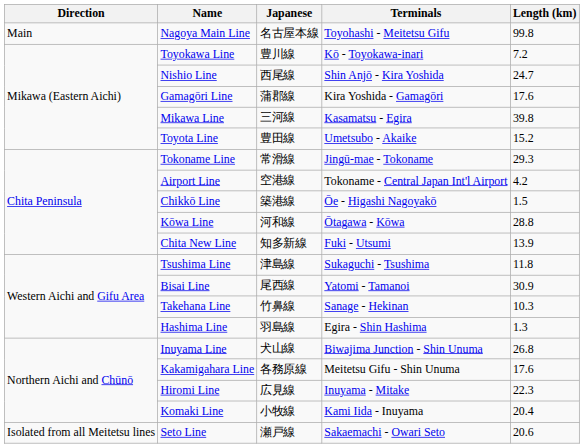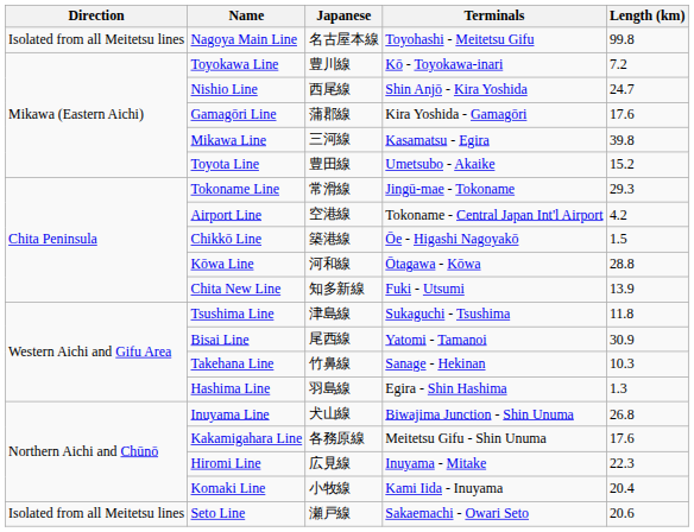 <table class="wikitable">
 <tr>
 <th>Direction</th>
 <th>Name</th>
 <th>Japanese</th>
 <th>Terminals</th>
 <th>Length (km)</th>
 </tr>
 <tr>
-<td>Main</td>
+<td>Isolated from all Meitetsu lines</td>
 <td> <a href='#'>Nagoya Main Line</a></td>
 <td>名古屋本線</td>
 <td><a href='#'>Toyohashi</a> - <a href='#'>Meitetsu Gifu</a></td>
 <td>99.8</td>
 </tr>
 <tr>
 <td rowspan="5">Mikawa (Eastern Aichi)</td>
 <td> <a href='#'>Toyokawa Line</a></td>
 <td>豊川線</td>
 <td><a href='#'>Kō</a> - <a href='#'>Toyokawa-inari</a></td>
 <td>7.2</td>
 </tr>
 <tr>
 <td> <a href='#'>Nishio Line</a></td>
 <td>西尾線</td>
 <td><a href='#'>Shin Anjō</a> - <a href='#'>Kira Yoshida</a></td>
 <td>24.7</td>
 </tr>
 <tr>
 <td> <a href='#'>Gamagōri Line</a></td>
 <td>蒲郡線</td>
 <td>Kira Yoshida - <a href='#'>Gamagōri</a></td>
 <td>17.6</td>
 </tr>
 <tr>
 <td>  <a href='#'>Mikawa Line</a></td>
 <td>三河線</td>
 <td><a href='#'>Kasamatsu</a> - <a href='#'>Egira</a></td>
 <td>39.8</td>
 </tr>
 <tr>
 <td> <a href='#'>Toyota Line</a></td>
 <td>豊田線</td>
 <td><a href='#'>Umetsubo</a> - <a href='#'>Akaike</a></td>
 <td>15.2</td>
 </tr>
 <tr>
 <td rowspan="5"><a href='#'>Chita Peninsula</a></td>
 <td> <a href='#'>Tokoname Line</a></td>
 <td>常滑線</td>
 <td><a href='#'>Jingū-mae</a> - <a href='#'>Tokoname</a></td>
 <td>29.3</td>
 </tr>
 <tr>
 <td> <a href='#'>Airport Line</a></td>
 <td>空港線</td>
 <td>Tokoname - <a href='#'>Central Japan Int'l Airport</a></td>
 <td>4.2</td>
 </tr>
 <tr>
 <td> <a href='#'>Chikkō Line</a></td>
 <td>築港線</td>
 <td><a href='#'>Ōe</a> - <a href='#'>Higashi Nagoyakō</a></td>
 <td>1.5</td>
 </tr>
 <tr>
 <td> <a href='#'>Kōwa Line</a></td>
 <td>河和線</td>
 <td><a href='#'>Ōtagawa</a> - <a href='#'>Kōwa</a></td>
 <td>28.8</td>
 </tr>
 <tr>
 <td> <a href='#'>Chita New Line</a></td>
 <td>知多新線</td>
 <td><a href='#'>Fuki</a> - <a href='#'>Utsumi</a></td>
 <td>13.9</td>
 </tr>
 <tr>
 <td rowspan=4>Western Aichi and <a href='#'>Gifu Area</a></td>
 <td> <a href='#'>Tsushima Line</a></td>
 <td>津島線</td>
 <td><a href='#'>Sukaguchi</a> - <a href='#'>Tsushima</a></td>
 <td>11.8</td>
 </tr>
 <tr>
 <td>  <a href='#'>Bisai Line</a></td>
 <td>尾西線</td>
 <td><a href='#'>Yatomi</a> - <a href='#'>Tamanoi</a></td>
 <td>30.9</td>
 </tr>
 <tr>
 <td> <a href='#'>Takehana Line</a></td>
 <td>竹鼻線</td>
 <td><a href='#'>Sanage</a> - <a href='#'>Hekinan</a></td>
 <td>10.3</td>
 </tr>
 <tr>
 <td> <a href='#'>Hashima Line</a></td>
 <td>羽島線</td>
 <td>Egira - <a href='#'>Shin Hashima</a></td>
 <td>1.3</td>
 </tr>
 <tr>
 <td rowspan=4>Northern Aichi and <a href='#'>Chūnō</a></td>
 <td> <a href='#'>Inuyama Line</a></td>
 <td>犬山線</td>
 <td><a href='#'>Biwajima Junction</a> - <a href='#'>Shin Unuma</a></td>
 <td>26.8</td>
 </tr>
 <tr>
 <td> <a href='#'>Kakamigahara Line</a></td>
 <td>各務原線</td>
 <td>Meitetsu Gifu - Shin Unuma</td>
 <td>17.6</td>
 </tr>
 <tr>
 <td> <a href='#'>Hiromi Line</a></td>
 <td>広見線</td>
 <td><a href='#'>Inuyama</a> - <a href='#'>Mitake</a></td>
 <td>22.3</td>
 </tr>
 <tr>
 <td> <a href='#'>Komaki Line</a></td>
 <td>小牧線</td>
 <td><a href='#'>Kami Iida</a> - Inuyama</td>
 <td>20.4</td>
 </tr>
 <tr>
 <td>Isolated from all Meitetsu lines</td>
 <td> <a href='#'>Seto Line</a></td>
 <td>瀬戸線</td>
 <td><a href='#'>Sakaemachi</a> - <a href='#'>Owari Seto</a></td>
 <td>20.6</td>
 </tr>
 </table>
